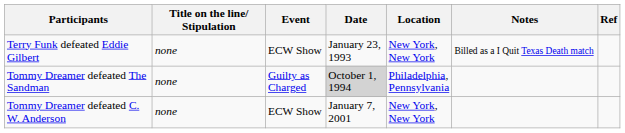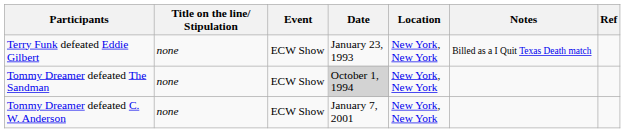 <table class="wikitable">
 <tr>
 <th width=25%>Participants</th>
 <th width=19%>Title on the line/<br>Stipulation</th>
 <th width=10%>Event</th>
 <th width=10%>Date</th>
 <th width=10%>Location</th>
 <th width=25%>Notes</th>
 <th width=1%>Ref</th>
 </tr>
 <tr>
 <td><a href='#'>Terry Funk</a> defeated <a href='#'>Eddie Gilbert</a></td>
 <td><em>none</em></td>
 <td>ECW Show</td>
 <td>January 23, 1993</td>
 <td><a href='#'>New York</a>, <a href='#'>New York</a></td>
 <td><small>Billed as a I Quit <a href='#'>Texas Death match</a></small></td>
 <td></td>
 </tr>
 <tr>
 <td><a href='#'>Tommy Dreamer</a> defeated <a href='#'>The Sandman</a></td>
 <td><em>none</em></td>
-<td><a href='#'>Guilty as Charged</a></td>
+<td>ECW Show</td>
 <td style="background: lightgrey;">October 1, 1994</td>
-<td><a href='#'>Philadelphia</a>, <a href='#'>Pennsylvania</a></td>
+<td><a href='#'>New York</a>, <a href='#'>New York</a></td>
 <td></td>
 <td></td>
 </tr>
 <tr>
 <td><a href='#'>Tommy Dreamer</a> defeated <a href='#'>C. W. Anderson</a></td>
 <td><em>none</em></td>
 <td>ECW Show</td>
 <td>January 7, 2001</td>
 <td><a href='#'>New York</a>, <a href='#'>New York</a></td>
 <td></td>
 <td></td>
 </tr>
 </table>
